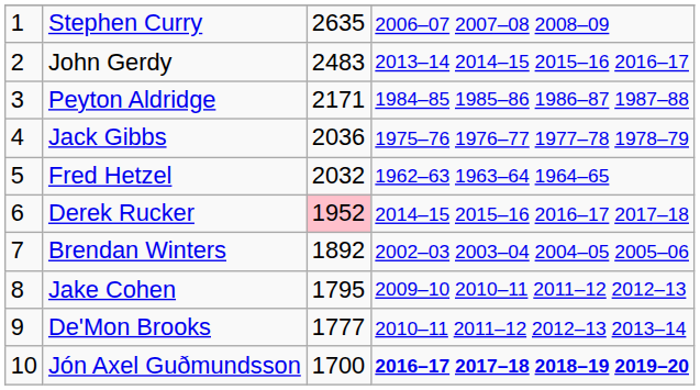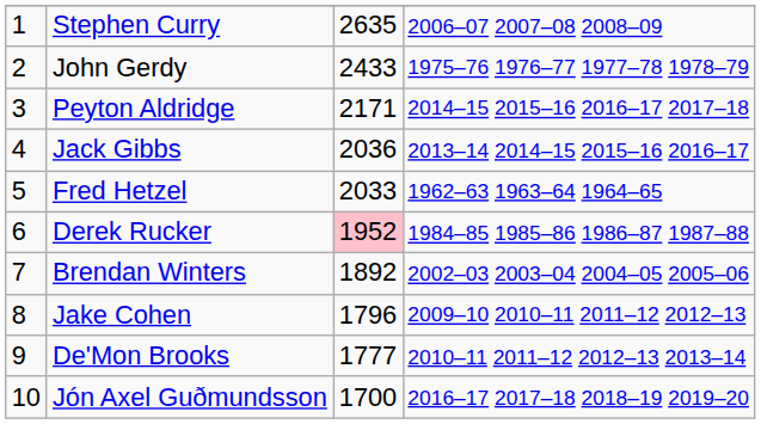 <table class="wikitable">
 <tr>
 </tr>
 <tr>
 <td>1</td>
 <td><a href='#'>Stephen Curry</a></td>
 <td>2635</td>
 <td style="font-size:80%;"><a href='#'>2006–07</a> <a href='#'>2007–08</a> <a href='#'>2008–09</a></td>
 </tr>
 <tr>
 <td>2</td>
 <td>John Gerdy</td>
-<td>2483</td>
-<td style="font-size:80%;"><a href='#'>2013–14</a> <a href='#'>2014–15</a> <a href='#'>2015–16</a> <a href='#'>2016–17</a></td>
+<td>2433</td>
+<td style="font-size:80%;"><a href='#'>1975–76</a> <a href='#'>1976–77</a> <a href='#'>1977–78</a> <a href='#'>1978–79</a></td>
 </tr>
 <tr>
 <td>3</td>
 <td><a href='#'>Peyton Aldridge</a></td>
 <td>2171</td>
-<td style="font-size:80%;"><a href='#'>1984–85</a> <a href='#'>1985–86</a> <a href='#'>1986–87</a> <a href='#'>1987–88</a></td>
+<td style="font-size:80%;"><a href='#'>2014–15</a> <a href='#'>2015–16</a> <a href='#'>2016–17</a> <a href='#'>2017–18</a></td>
 </tr>
 <tr>
 <td>4</td>
 <td><a href='#'>Jack Gibbs</a></td>
 <td>2036</td>
-<td style="font-size:80%;"><a href='#'>1975–76</a> <a href='#'>1976–77</a> <a href='#'>1977–78</a> <a href='#'>1978–79</a></td>
+<td style="font-size:80%;"><a href='#'>2013–14</a> <a href='#'>2014–15</a> <a href='#'>2015–16</a> <a href='#'>2016–17</a></td>
 </tr>
 <tr>
 <td>5</td>
 <td><a href='#'>Fred Hetzel</a></td>
-<td>2032</td>
+<td>2033</td>
 <td style="font-size:80%;"><a href='#'>1962–63</a> <a href='#'>1963–64</a> <a href='#'>1964–65</a></td>
 </tr>
 <tr>
 <td>6</td>
 <td><a href='#'>Derek Rucker</a></td>
 <td style="background: pink;">1952</td>
-<td style="font-size:80%;"><a href='#'>2014–15</a> <a href='#'>2015–16</a> <a href='#'>2016–17</a> <a href='#'>2017–18</a></td>
+<td style="font-size:80%;"><a href='#'>1984–85</a> <a href='#'>1985–86</a> <a href='#'>1986–87</a> <a href='#'>1987–88</a></td>
 </tr>
 <tr>
 <td>7</td>
 <td><a href='#'>Brendan Winters</a></td>
 <td>1892</td>
 <td style="font-size:80%;"><a href='#'>2002–03</a> <a href='#'>2003–04</a> <a href='#'>2004–05</a> <a href='#'>2005–06</a></td>
 </tr>
 <tr>
 <td>8</td>
 <td><a href='#'>Jake Cohen</a></td>
-<td>1795</td>
+<td>1796</td>
 <td style="font-size:80%;"><a href='#'>2009–10</a> <a href='#'>2010–11</a> <a href='#'>2011–12</a> <a href='#'>2012–13</a></td>
 </tr>
 <tr>
 <td>9</td>
 <td><a href='#'>De'Mon Brooks</a></td>
 <td>1777</td>
 <td style="font-size:80%;"><a href='#'>2010–11</a> <a href='#'>2011–12</a> <a href='#'>2012–13</a> <a href='#'>2013–14</a></td>
 </tr>
 <tr>
 <td>10</td>
 <td><a href='#'>Jón Axel Guðmundsson</a></td>
 <td>1700</td>
-<td style="font-size:80%;"><strong><a href='#'>2016–17</a> <a href='#'>2017–18</a> <a href='#'>2018–19</a> <a href='#'>2019–20</a></strong></td>
+<td style="font-size:80%;"><a href='#'>2016–17</a> <a href='#'>2017–18</a> <a href='#'>2018–19</a> <a href='#'>2019–20</a></td>
 </tr>
 </table>
